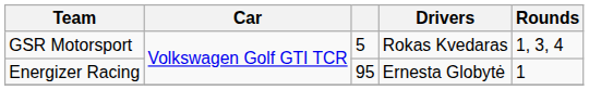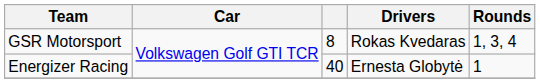 <table class="wikitable" style="font-size: 85%">
 <tr>
 <th>Team</th>
 <th>Car</th>
 <th></th>
 <th>Drivers</th>
 <th>Rounds</th>
 </tr>
 <tr>
 <td> GSR Motorsport</td>
 <td rowspan=2><a href='#'>Volkswagen Golf GTI TCR</a></td>
-<td>5</td>
+<td>8</td>
 <td> Rokas Kvedaras</td>
 <td>1, 3, 4</td>
 </tr>
 <tr>
 <td> Energizer Racing</td>
-<td>95</td>
+<td>40</td>
 <td> Ernesta Globytė</td>
 <td>1</td>
 </tr>
 <tr>
 </tr>
 </table>
